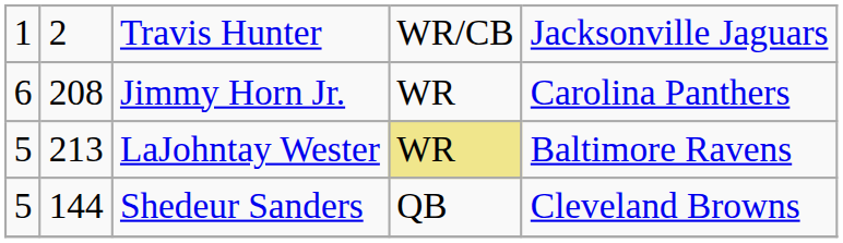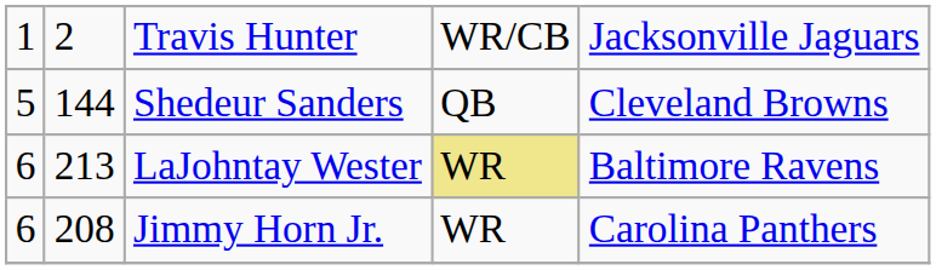 <table class="wikitable">
 <tr>
 <td>1</td>
 <td>2</td>
 <td><a href='#'>Travis Hunter</a></td>
 <td>WR/CB</td>
 <td><a href='#'>Jacksonville Jaguars</a></td>
 </tr>
 <tr>
+<td>5</td>
+<td>144</td>
+<td><a href='#'>Shedeur Sanders</a></td>
+<td>QB</td>
+<td><a href='#'>Cleveland Browns</a></td>
+</tr>
+<tr>
+<td>6</td>
+<td>213</td>
+<td><a href='#'>LaJohntay Wester</a></td>
+<td style="background: khaki;">WR</td>
+<td><a href='#'>Baltimore Ravens</a></td>
+</tr>
+<tr>
 <td>6</td>
 <td>208</td>
 <td><a href='#'>Jimmy Horn Jr.</a></td>
 <td>WR</td>
 <td><a href='#'>Carolina Panthers</a></td>
 </tr>
 <tr>
-<td>5</td>
-<td>213</td>
-<td><a href='#'>LaJohntay Wester</a></td>
-<td style="background: khaki;">WR</td>
-<td><a href='#'>Baltimore Ravens</a></td>
-</tr>
-<tr>
-<td>5</td>
-<td>144</td>
-<td><a href='#'>Shedeur Sanders</a></td>
-<td>QB</td>
-<td><a href='#'>Cleveland Browns</a></td>
-</tr>
-<tr>
 </tr>
 </table>
